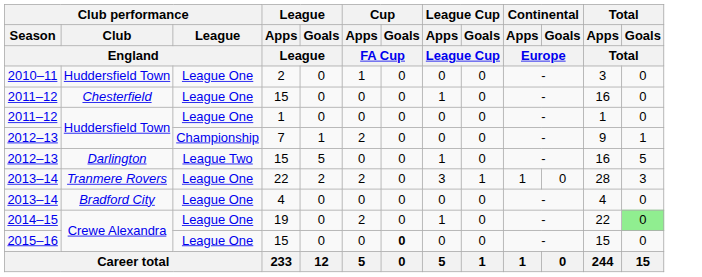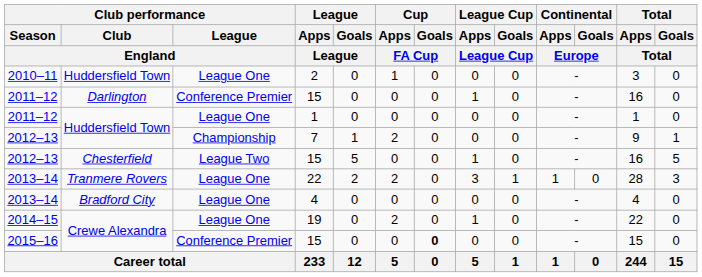 <table class="wikitable" style="text-align:center">
 <tr>
 <th colspan=3>Club performance</th>
 <th colspan=2>League</th>
 <th colspan=2>Cup</th>
 <th colspan=2>League Cup</th>
 <th colspan=2>Continental</th>
 <th colspan=2>Total</th>
 </tr>
 <tr>
 <th>Season</th>
 <th>Club</th>
 <th>League</th>
 <th>Apps</th>
 <th>Goals</th>
 <th>Apps</th>
 <th>Goals</th>
 <th>Apps</th>
 <th>Goals</th>
 <th>Apps</th>
 <th>Goals</th>
 <th>Apps</th>
 <th>Goals</th>
 </tr>
 <tr>
 <th colspan=3>England</th>
 <th colspan=2>League</th>
 <th colspan=2><a href='#'>FA Cup</a></th>
 <th colspan=2><a href='#'>League Cup</a></th>
 <th colspan=2><a href='#'>Europe</a></th>
 <th colspan=2>Total</th>
 </tr>
 <tr>
 <td><a href='#'>2010–11</a></td>
 <td><a href='#'>Huddersfield Town</a></td>
 <td><a href='#'>League One</a></td>
 <td>2</td>
 <td>0</td>
 <td>1</td>
 <td>0</td>
 <td>0</td>
 <td>0</td>
 <td colspan="2">-</td>
 <td>3</td>
 <td>0</td>
 </tr>
 <tr>
 <td><a href='#'>2011–12</a></td>
-<td><em><a href='#'>Chesterfield</a></em></td>
-<td><a href='#'>League One</a></td>
+<td><em><a href='#'>Darlington</a></em></td>
+<td><a href='#'>Conference Premier</a></td>
 <td>15</td>
 <td>0</td>
 <td>0</td>
 <td>0</td>
 <td>1</td>
 <td>0</td>
 <td colspan="2">-</td>
 <td>16</td>
 <td>0</td>
 </tr>
 <tr>
 <td><a href='#'>2011–12</a></td>
 <td rowspan="2"><a href='#'>Huddersfield Town</a></td>
 <td><a href='#'>League One</a></td>
 <td>1</td>
 <td>0</td>
 <td>0</td>
 <td>0</td>
 <td>0</td>
 <td>0</td>
 <td colspan="2">-</td>
 <td>1</td>
 <td>0</td>
 </tr>
 <tr>
 <td><a href='#'>2012–13</a></td>
 <td><a href='#'>Championship</a></td>
 <td>7</td>
 <td>1</td>
 <td>2</td>
 <td>0</td>
 <td>0</td>
 <td>0</td>
 <td colspan="2">-</td>
 <td>9</td>
 <td>1</td>
 </tr>
 <tr>
 <td><a href='#'>2012–13</a></td>
-<td><em><a href='#'>Darlington</a></em></td>
+<td><em><a href='#'>Chesterfield</a></em></td>
 <td><a href='#'>League Two</a></td>
 <td>15</td>
 <td>5</td>
 <td>0</td>
 <td>0</td>
 <td>1</td>
 <td>0</td>
 <td colspan="2">-</td>
 <td>16</td>
 <td>5</td>
 </tr>
 <tr>
 <td><a href='#'>2013–14</a></td>
 <td><em><a href='#'>Tranmere Rovers</a></em></td>
 <td><a href='#'>League One</a></td>
 <td>22</td>
 <td>2</td>
 <td>2</td>
 <td>0</td>
 <td>3</td>
 <td>1</td>
 <td>1</td>
 <td>0</td>
 <td>28</td>
 <td>3</td>
 </tr>
 <tr>
 <td><a href='#'>2013–14</a></td>
 <td><em><a href='#'>Bradford City</a></em></td>
 <td><a href='#'>League One</a></td>
 <td>4</td>
 <td>0</td>
 <td>0</td>
 <td>0</td>
 <td>0</td>
 <td>0</td>
 <td colspan="2">-</td>
 <td>4</td>
 <td>0</td>
 </tr>
 <tr>
 <td><a href='#'>2014–15</a></td>
 <td rowspan="2"><a href='#'>Crewe Alexandra</a></td>
 <td><a href='#'>League One</a></td>
 <td>19</td>
 <td>0</td>
 <td>2</td>
 <td>0</td>
 <td>1</td>
 <td>0</td>
 <td colspan="2">-</td>
 <td>22</td>
-<td style="background: lightgreen;">0</td>
+<td>0</td>
 </tr>
 <tr>
 <td><a href='#'>2015–16</a></td>
-<td><a href='#'>League One</a></td>
+<td><a href='#'>Conference Premier</a></td>
 <td>15</td>
 <td>0</td>
 <td>0</td>
 <td><strong>0</strong></td>
 <td>0</td>
 <td>0</td>
 <td colspan="2">-</td>
 <td>15</td>
 <td>0</td>
 </tr>
 <tr 2017 -  ||| >
 <th colspan=3>Career total</th>
 <th>233</th>
 <th>12</th>
 <th>5</th>
 <th>0</th>
 <th>5</th>
 <th>1</th>
 <th>1</th>
 <th>0</th>
 <th>244</th>
 <th>15</th>
 </tr>
 </table>
